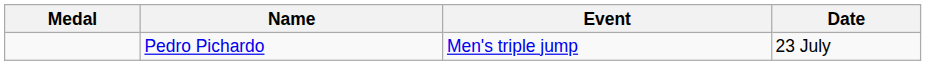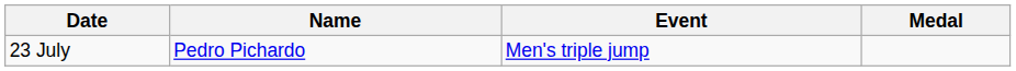 <table class="wikitable" style="font-size:90%" width=60%>
 <tr>
-<th>Medal</th>
+<th>Date</th>
 <th>Name</th>
 <th>Event</th>
-<th>Date</th>
+<th>Medal</th>
 </tr>
 <tr>
-<td></td>
+<td>23 July</td>
 <td><a href='#'>Pedro Pichardo</a></td>
 <td><a href='#'>Men's triple jump</a></td>
-<td>23 July</td>
+<td></td>
 </tr>
 </table>
